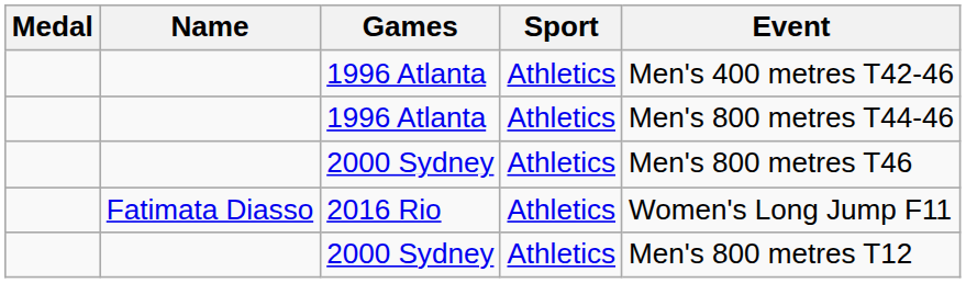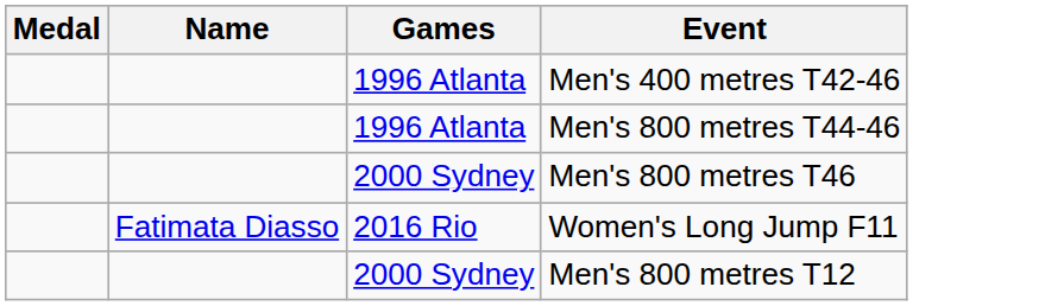 <table class="wikitable sortable">
 <tr>
 <th>Medal</th>
 <th>Name</th>
 <th>Games</th>
-<th>Sport</th>
 <th>Event</th>
 </tr>
 <tr>
 <td></td>
 <td></td>
 <td><a href='#'>1996 Atlanta</a></td>
-<td><a href='#'>Athletics</a></td>
 <td>Men's 400 metres T42-46</td>
 </tr>
 <tr>
 <td></td>
 <td></td>
 <td><a href='#'>1996 Atlanta</a></td>
-<td><a href='#'>Athletics</a></td>
 <td>Men's 800 metres T44-46</td>
 </tr>
 <tr>
 <td></td>
 <td></td>
 <td><a href='#'>2000 Sydney</a></td>
-<td><a href='#'>Athletics</a></td>
 <td>Men's 800 metres T46</td>
 </tr>
 <tr>
 <td></td>
 <td><a href='#'>Fatimata Diasso</a></td>
 <td><a href='#'>2016 Rio</a></td>
-<td><a href='#'>Athletics</a></td>
 <td>Women's Long Jump F11</td>
 </tr>
 <tr>
 <td></td>
 <td></td>
 <td><a href='#'>2000 Sydney</a></td>
-<td><a href='#'>Athletics</a></td>
 <td>Men's 800 metres T12</td>
 </tr>
 </table>
